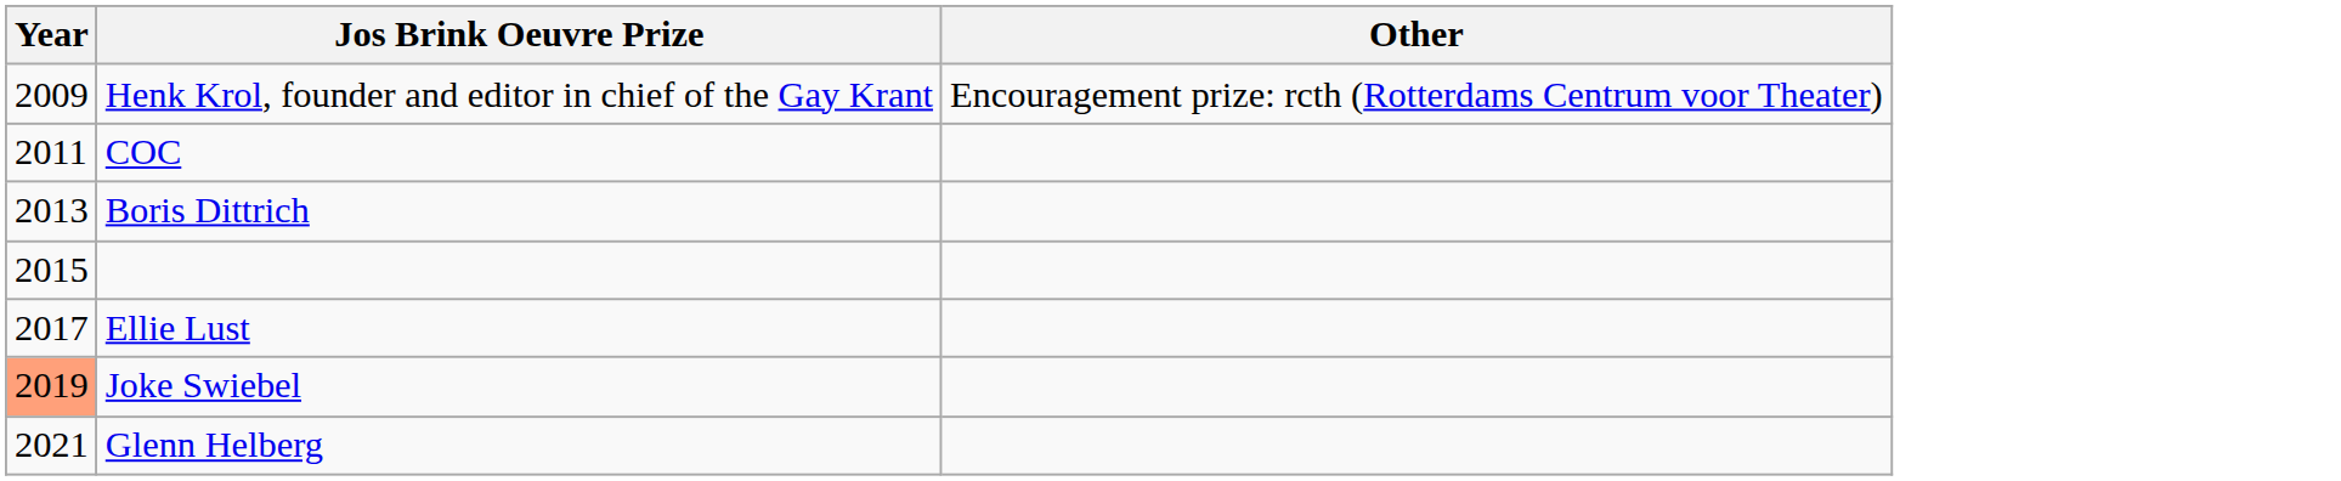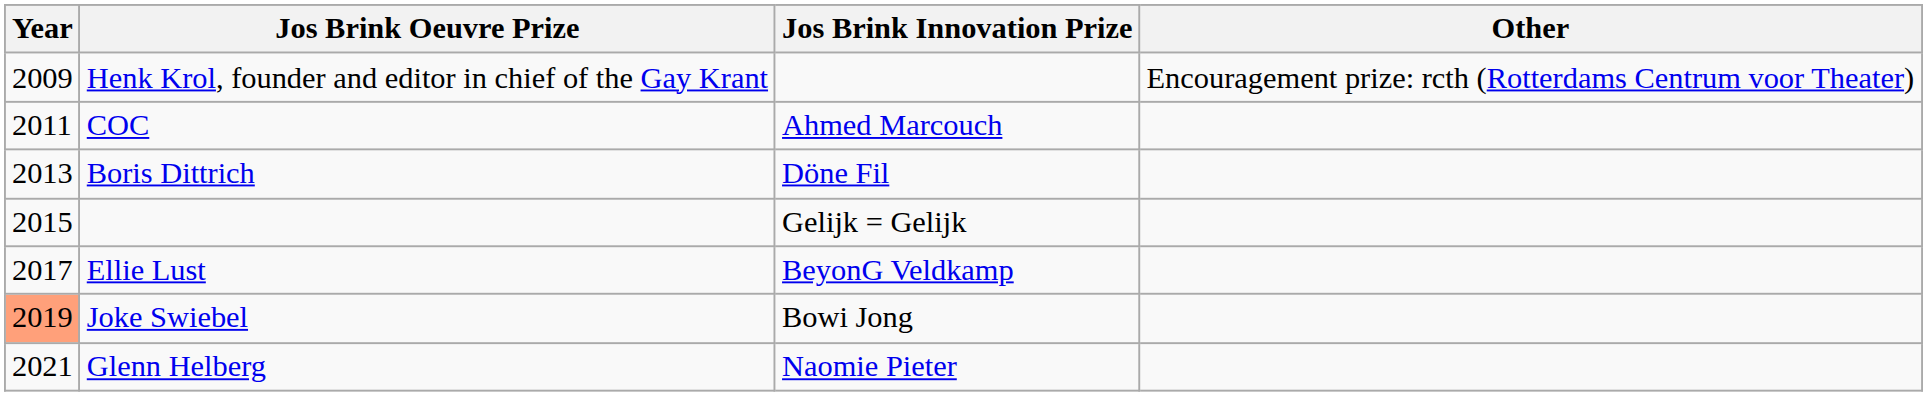 <table class="wikitable">
 <tr>
 <th>Year</th>
 <th>Jos Brink Oeuvre Prize</th>
+<th>Jos Brink Innovation Prize</th>
 <th>Other</th>
 </tr>
 <tr>
 <td>2009</td>
 <td><a href='#'>Henk Krol</a>, founder and editor in chief of the <a href='#'>Gay Krant</a></td>
+<td></td>
 <td>Encouragement prize: rcth (<a href='#'>Rotterdams Centrum voor Theater</a>)</td>
 </tr>
 <tr>
 <td>2011</td>
 <td><a href='#'>COC</a></td>
+<td><a href='#'>Ahmed Marcouch</a></td>
 <td></td>
 </tr>
 <tr>
 <td>2013</td>
 <td><a href='#'>Boris Dittrich</a></td>
+<td><a href='#'>Döne Fil</a></td>
 <td></td>
 </tr>
 <tr>
 <td>2015</td>
 <td></td>
+<td>Gelijk = Gelijk</td>
 <td></td>
 </tr>
 <tr>
 <td>2017</td>
 <td><a href='#'>Ellie Lust</a></td>
+<td><a href='#'>BeyonG Veldkamp</a></td>
 <td></td>
 </tr>
 <tr>
 <td style="background: lightsalmon;">2019</td>
 <td><a href='#'>Joke Swiebel</a></td>
+<td>Bowi Jong</td>
 <td></td>
 </tr>
 <tr>
 <td>2021</td>
 <td><a href='#'>Glenn Helberg</a></td>
+<td><a href='#'>Naomie Pieter</a></td>
 <td></td>
 </tr>
 </table>
